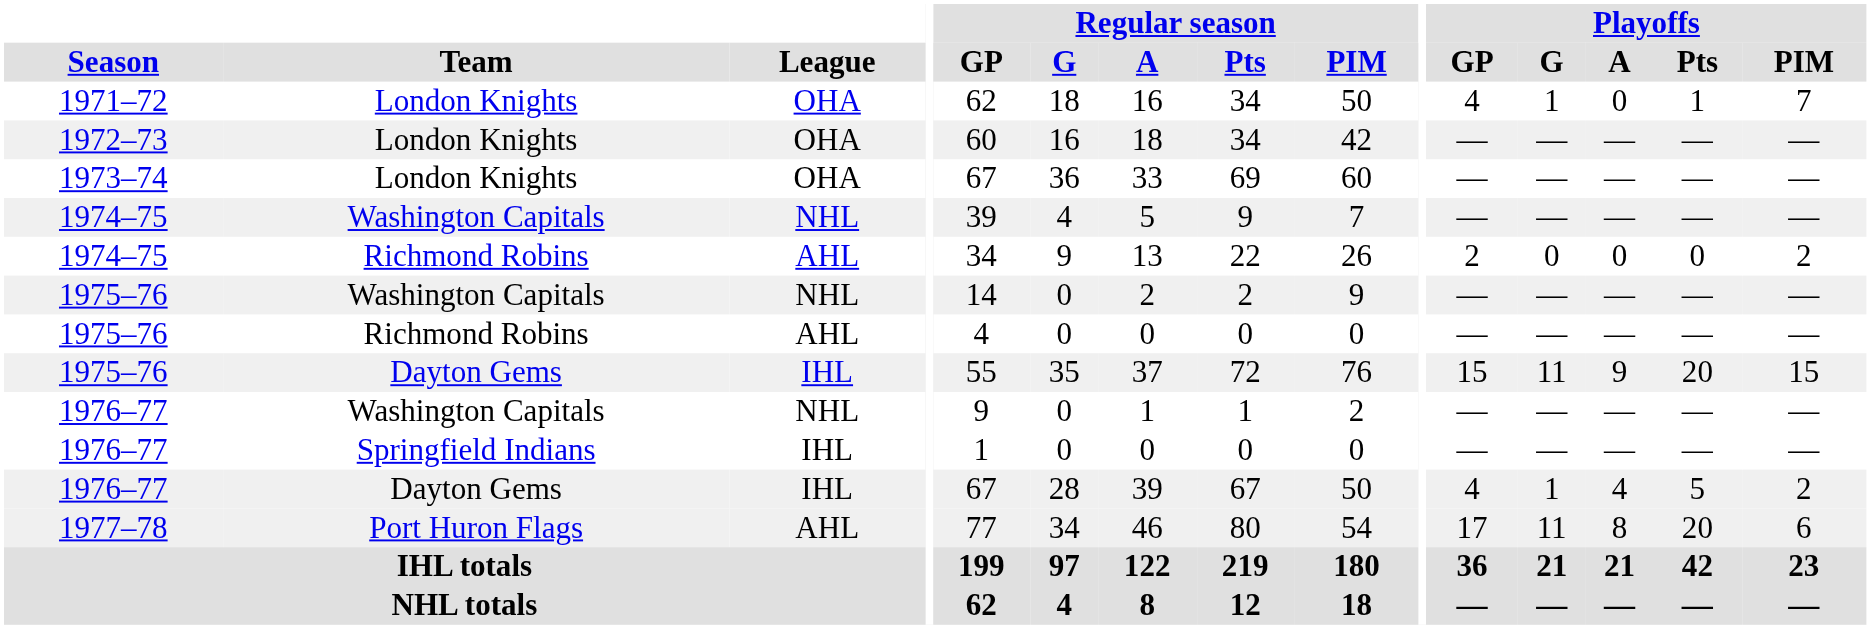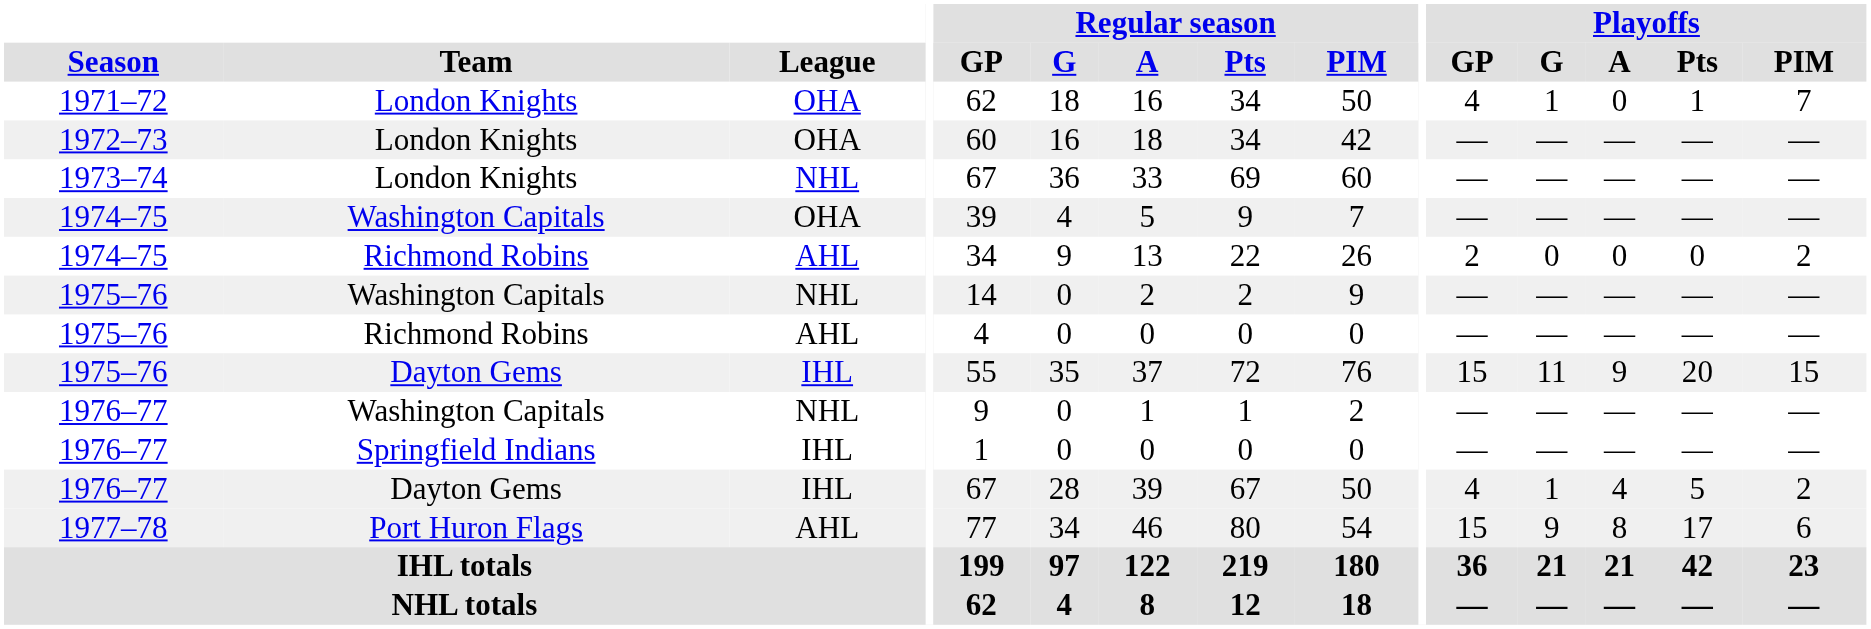 <table border="0" cellpadding="1" cellspacing="0" style="text-align:center; width:60em">
 <tr bgcolor="#e0e0e0">
 <th colspan="3" bgcolor="#ffffff"></th>
 <th rowspan="100" bgcolor="#ffffff"></th>
 <th colspan="5"><a href='#'>Regular season</a></th>
 <th rowspan="100" bgcolor="#ffffff"></th>
 <th colspan="5"><a href='#'>Playoffs</a></th>
 </tr>
 <tr bgcolor="#e0e0e0">
 <th><a href='#'>Season</a></th>
 <th>Team</th>
 <th>League</th>
 <th>GP</th>
 <th><a href='#'>G</a></th>
 <th><a href='#'>A</a></th>
 <th><a href='#'>Pts</a></th>
 <th><a href='#'>PIM</a></th>
 <th>GP</th>
 <th>G</th>
 <th>A</th>
 <th>Pts</th>
 <th>PIM</th>
 </tr>
 <tr>
 <td><a href='#'>1971–72</a></td>
 <td><a href='#'>London Knights</a></td>
 <td><a href='#'>OHA</a></td>
 <td>62</td>
 <td>18</td>
 <td>16</td>
 <td>34</td>
 <td>50</td>
 <td>4</td>
 <td>1</td>
 <td>0</td>
 <td>1</td>
 <td>7</td>
 </tr>
 <tr bgcolor="#f0f0f0">
 <td><a href='#'>1972–73</a></td>
 <td>London Knights</td>
 <td>OHA</td>
 <td>60</td>
 <td>16</td>
 <td>18</td>
 <td>34</td>
 <td>42</td>
 <td>—</td>
 <td>—</td>
 <td>—</td>
 <td>—</td>
 <td>—</td>
 </tr>
 <tr>
 <td><a href='#'>1973–74</a></td>
 <td>London Knights</td>
-<td>OHA</td>
+<td><a href='#'>NHL</a></td>
 <td>67</td>
 <td>36</td>
 <td>33</td>
 <td>69</td>
 <td>60</td>
 <td>—</td>
 <td>—</td>
 <td>—</td>
 <td>—</td>
 <td>—</td>
 </tr>
 <tr bgcolor="#f0f0f0">
 <td><a href='#'>1974–75</a></td>
 <td><a href='#'>Washington Capitals</a></td>
-<td><a href='#'>NHL</a></td>
+<td>OHA</td>
 <td>39</td>
 <td>4</td>
 <td>5</td>
 <td>9</td>
 <td>7</td>
 <td>—</td>
 <td>—</td>
 <td>—</td>
 <td>—</td>
 <td>—</td>
 </tr>
 <tr>
 <td><a href='#'>1974–75</a></td>
 <td><a href='#'>Richmond Robins</a></td>
 <td><a href='#'>AHL</a></td>
 <td>34</td>
 <td>9</td>
 <td>13</td>
 <td>22</td>
 <td>26</td>
 <td>2</td>
 <td>0</td>
 <td>0</td>
 <td>0</td>
 <td>2</td>
 </tr>
 <tr bgcolor="#f0f0f0">
 <td><a href='#'>1975–76</a></td>
 <td>Washington Capitals</td>
 <td>NHL</td>
 <td>14</td>
 <td>0</td>
 <td>2</td>
 <td>2</td>
 <td>9</td>
 <td>—</td>
 <td>—</td>
 <td>—</td>
 <td>—</td>
 <td>—</td>
 </tr>
 <tr>
 <td><a href='#'>1975–76</a></td>
 <td>Richmond Robins</td>
 <td>AHL</td>
 <td>4</td>
 <td>0</td>
 <td>0</td>
 <td>0</td>
 <td>0</td>
 <td>—</td>
 <td>—</td>
 <td>—</td>
 <td>—</td>
 <td>—</td>
 </tr>
 <tr bgcolor="#f0f0f0">
 <td><a href='#'>1975–76</a></td>
 <td><a href='#'>Dayton Gems</a></td>
 <td><a href='#'>IHL</a></td>
 <td>55</td>
 <td>35</td>
 <td>37</td>
 <td>72</td>
 <td>76</td>
 <td>15</td>
 <td>11</td>
 <td>9</td>
 <td>20</td>
 <td>15</td>
 </tr>
 <tr>
 <td><a href='#'>1976–77</a></td>
 <td>Washington Capitals</td>
 <td>NHL</td>
 <td>9</td>
 <td>0</td>
 <td>1</td>
 <td>1</td>
 <td>2</td>
 <td>—</td>
 <td>—</td>
 <td>—</td>
 <td>—</td>
 <td>—</td>
 </tr>
 <tr>
 <td><a href='#'>1976–77</a></td>
 <td><a href='#'>Springfield Indians</a></td>
 <td>IHL</td>
 <td>1</td>
 <td>0</td>
 <td>0</td>
 <td>0</td>
 <td>0</td>
 <td>—</td>
 <td>—</td>
 <td>—</td>
 <td>—</td>
 <td>—</td>
 </tr>
 <tr bgcolor="#f0f0f0">
 <td><a href='#'>1976–77</a></td>
 <td>Dayton Gems</td>
 <td>IHL</td>
 <td>67</td>
 <td>28</td>
 <td>39</td>
 <td>67</td>
 <td>50</td>
 <td>4</td>
 <td>1</td>
 <td>4</td>
 <td>5</td>
 <td>2</td>
 </tr>
 <tr bgcolor="#f0f0f0">
 <td><a href='#'>1977–78</a></td>
 <td><a href='#'>Port Huron Flags</a></td>
 <td>AHL</td>
 <td>77</td>
 <td>34</td>
 <td>46</td>
 <td>80</td>
 <td>54</td>
+<td>15</td>
+<td>9</td>
+<td>8</td>
 <td>17</td>
-<td>11</td>
-<td>8</td>
-<td>20</td>
 <td>6</td>
 </tr>
 <tr bgcolor="#e0e0e0">
 <th colspan="3">IHL totals</th>
 <th>199</th>
 <th>97</th>
 <th>122</th>
 <th>219</th>
 <th>180</th>
 <th>36</th>
 <th>21</th>
 <th>21</th>
 <th>42</th>
 <th>23</th>
 </tr>
 <tr bgcolor="#e0e0e0">
 <th colspan="3">NHL totals</th>
 <th>62</th>
 <th>4</th>
 <th>8</th>
 <th>12</th>
 <th>18</th>
 <th>—</th>
 <th>—</th>
 <th>—</th>
 <th>—</th>
 <th>—</th>
 </tr>
 </table>
